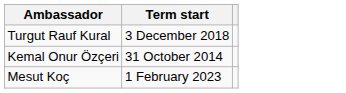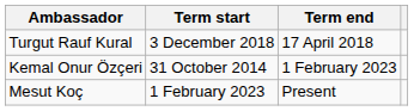 <table class="wikitable">
 <tr>
 <th>Ambassador</th>
 <th>Term start</th>
+<th>Term end</th>
 <th></th>
 </tr>
 <tr>
 <td>Turgut Rauf Kural</td>
 <td>3 December 2018</td>
+<td>17 April 2018</td>
 <td></td>
 </tr>
 <tr>
 <td>Kemal Onur Özçeri</td>
 <td>31 October 2014</td>
+<td>1 February 2023</td>
 <td></td>
 </tr>
 <tr>
 <td>Mesut Koç</td>
 <td>1 February 2023</td>
+<td>Present</td>
 <td></td>
 </tr>
 </table>
